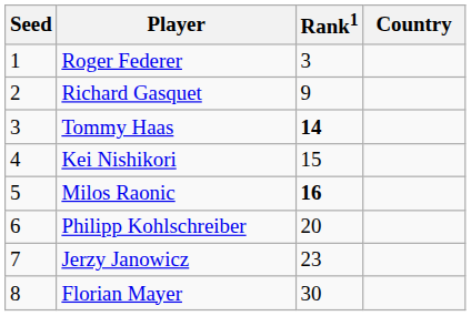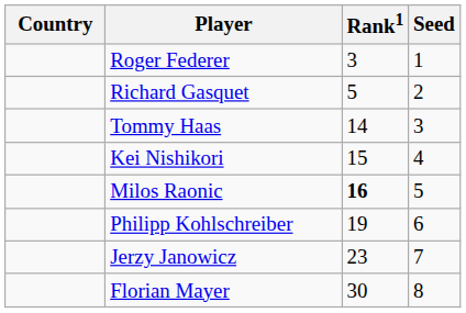 <table class="wikitable" border="1">
 <tr>
-<th>Seed</th>
+<th width="70">Country</th>
 <th width="175">Player</th>
 <th>Rank<sup>1</sup></th>
-<th width="70">Country</th>
+<th>Seed</th>
 </tr>
 <tr>
-<td>1</td>
+<td></td>
 <td><a href='#'>Roger Federer</a></td>
 <td>3</td>
-<td></td>
+<td>1</td>
 </tr>
 <tr>
+<td></td>
+<td><a href='#'>Richard Gasquet</a></td>
+<td>5</td>
 <td>2</td>
-<td><a href='#'>Richard Gasquet</a></td>
-<td>9</td>
-<td></td>
 </tr>
 <tr>
+<td></td>
+<td><a href='#'>Tommy Haas</a></td>
+<td>14</td>
 <td>3</td>
-<td><a href='#'>Tommy Haas</a></td>
-<td><strong>14</strong></td>
-<td></td>
 </tr>
 <tr>
-<td>4</td>
+<td></td>
 <td><a href='#'>Kei Nishikori</a></td>
 <td>15</td>
-<td></td>
+<td>4</td>
 </tr>
 <tr>
-<td>5</td>
+<td></td>
 <td><a href='#'>Milos Raonic</a></td>
 <td><strong>16</strong></td>
-<td></td>
+<td>5</td>
 </tr>
 <tr>
+<td></td>
+<td><a href='#'>Philipp Kohlschreiber</a></td>
+<td>19</td>
 <td>6</td>
-<td><a href='#'>Philipp Kohlschreiber</a></td>
-<td>20</td>
-<td></td>
 </tr>
 <tr>
-<td>7</td>
+<td></td>
 <td><a href='#'>Jerzy Janowicz</a></td>
 <td>23</td>
-<td></td>
+<td>7</td>
 </tr>
 <tr>
-<td>8</td>
+<td></td>
 <td><a href='#'>Florian Mayer</a></td>
 <td>30</td>
-<td></td>
+<td>8</td>
 </tr>
 </table>
